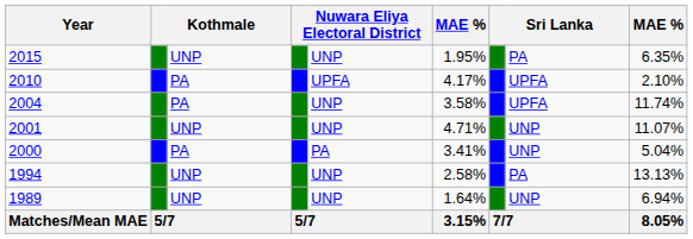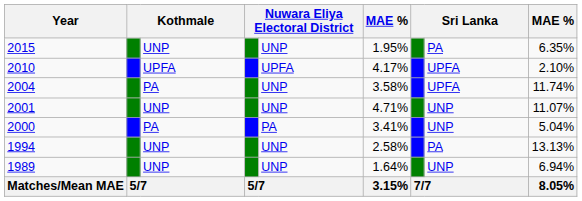 <table class="wikitable">
 <tr>
 <th>Year</th>
 <th colspan="2" width="144px">Kothmale</th>
 <th colspan="2" width="144px"><a href='#'>Nuwara Eliya Electoral District</a></th>
 <th><a href='#'>MAE</a> %</th>
 <th colspan="2" width="144px">Sri Lanka</th>
 <th>MAE %</th>
 </tr>
 <tr>
 <td><a href='#'>2015</a></td>
 <td style="background-color:green;" width="10px"></td>
 <td style="text-align:left;"><a href='#'>UNP</a></td>
 <td style="background-color:green;" width="10px"></td>
 <td style="text-align:left;"><a href='#'>UNP</a></td>
 <td style="text-align:right;">1.95%</td>
 <td style="background-color:green;" width="10px"></td>
 <td style="text-align:left;"><a href='#'>PA</a></td>
 <td style="text-align:right;">6.35%</td>
 </tr>
 <tr>
 <td><a href='#'>2010</a></td>
 <td style="background-color:blue;" width="10px"></td>
-<td style="text-align:left;"><a href='#'>PA</a></td>
+<td style="text-align:left;"><a href='#'>UPFA</a></td>
 <td style="background-color:blue;" width="10px"></td>
 <td style="text-align:left;"><a href='#'>UPFA</a></td>
 <td style="text-align:right;">4.17%</td>
 <td style="background-color:blue;" width="10px"></td>
 <td style="text-align:left;"><a href='#'>UPFA</a></td>
 <td style="text-align:right;">2.10%</td>
 </tr>
 <tr>
 <td><a href='#'>2004</a></td>
 <td style="background-color:green;" width="10px"></td>
 <td style="text-align:left;"><a href='#'>PA</a></td>
 <td style="background-color:green;" width="10px"></td>
 <td style="text-align:left;"><a href='#'>UNP</a></td>
 <td style="text-align:right;">3.58%</td>
 <td style="background-color:blue;" width="10px"></td>
 <td style="text-align:left;"><a href='#'>UPFA</a></td>
 <td style="text-align:right;">11.74%</td>
 </tr>
 <tr>
 <td><a href='#'>2001</a></td>
 <td style="background-color:green;" width="10px"></td>
 <td style="text-align:left;"><a href='#'>UNP</a></td>
 <td style="background-color:green;" width="10px"></td>
 <td style="text-align:left;"><a href='#'>UNP</a></td>
 <td style="text-align:right;">4.71%</td>
 <td style="background-color:green;" width="10px"></td>
 <td style="text-align:left;"><a href='#'>UNP</a></td>
 <td style="text-align:right;">11.07%</td>
 </tr>
 <tr>
 <td><a href='#'>2000</a></td>
 <td style="background-color:blue;" width="10px"></td>
 <td style="text-align:left;"><a href='#'>PA</a></td>
 <td style="background-color:blue;" width="10px"></td>
 <td style="text-align:left;"><a href='#'>PA</a></td>
 <td style="text-align:right;">3.41%</td>
 <td style="background-color:blue;" width="10px"></td>
 <td style="text-align:left;"><a href='#'>UNP</a></td>
 <td style="text-align:right;">5.04%</td>
 </tr>
 <tr>
 <td><a href='#'>1994</a></td>
 <td style="background-color:green;" width="10px"></td>
 <td style="text-align:left;"><a href='#'>UNP</a></td>
 <td style="background-color:green;" width="10px"></td>
 <td style="text-align:left;"><a href='#'>UNP</a></td>
 <td style="text-align:right;">2.58%</td>
 <td style="background-color:blue;" width="10px"></td>
 <td style="text-align:left;"><a href='#'>PA</a></td>
 <td style="text-align:right;">13.13%</td>
 </tr>
 <tr>
 <td><a href='#'>1989</a></td>
 <td style="background-color:green;" width="10px"></td>
 <td style="text-align:left;"><a href='#'>UNP</a></td>
 <td style="background-color:green;" width="10px"></td>
 <td style="text-align:left;"><a href='#'>UNP</a></td>
 <td style="text-align:right;">1.64%</td>
 <td style="background-color:green;" width="10px"></td>
 <td style="text-align:left;"><a href='#'>UNP</a></td>
 <td style="text-align:right;">6.94%</td>
 </tr>
 <tr>
 <th>Matches/Mean MAE</th>
 <th style="text-align:left;"colspan="2" width="144px">5/7</th>
 <th style="text-align:left;"colspan="2" width="144px">5/7</th>
 <th style="text-align:right;">3.15%</th>
 <th style="text-align:left;"colspan="2" width="144px">7/7</th>
 <th style="text-align:right;">8.05%</th>
 </tr>
 </table>
